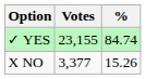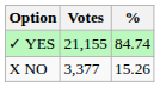 <table class="wikitable">
 <tr>
 <th>Option</th>
 <th>Votes</th>
 <th>%</th>
 </tr>
 <tr>
 <td style=background:#bbf8be>✓ YES</td>
-<td style=background:#bbf8be>23,155</td>
+<td style=background:#bbf8be>21,155</td>
 <td style=background:#bbf8be>84.74</td>
 </tr>
 <tr>
 <td>X NO</td>
 <td>3,377</td>
 <td>15.26</td>
 </tr>
 </table>
